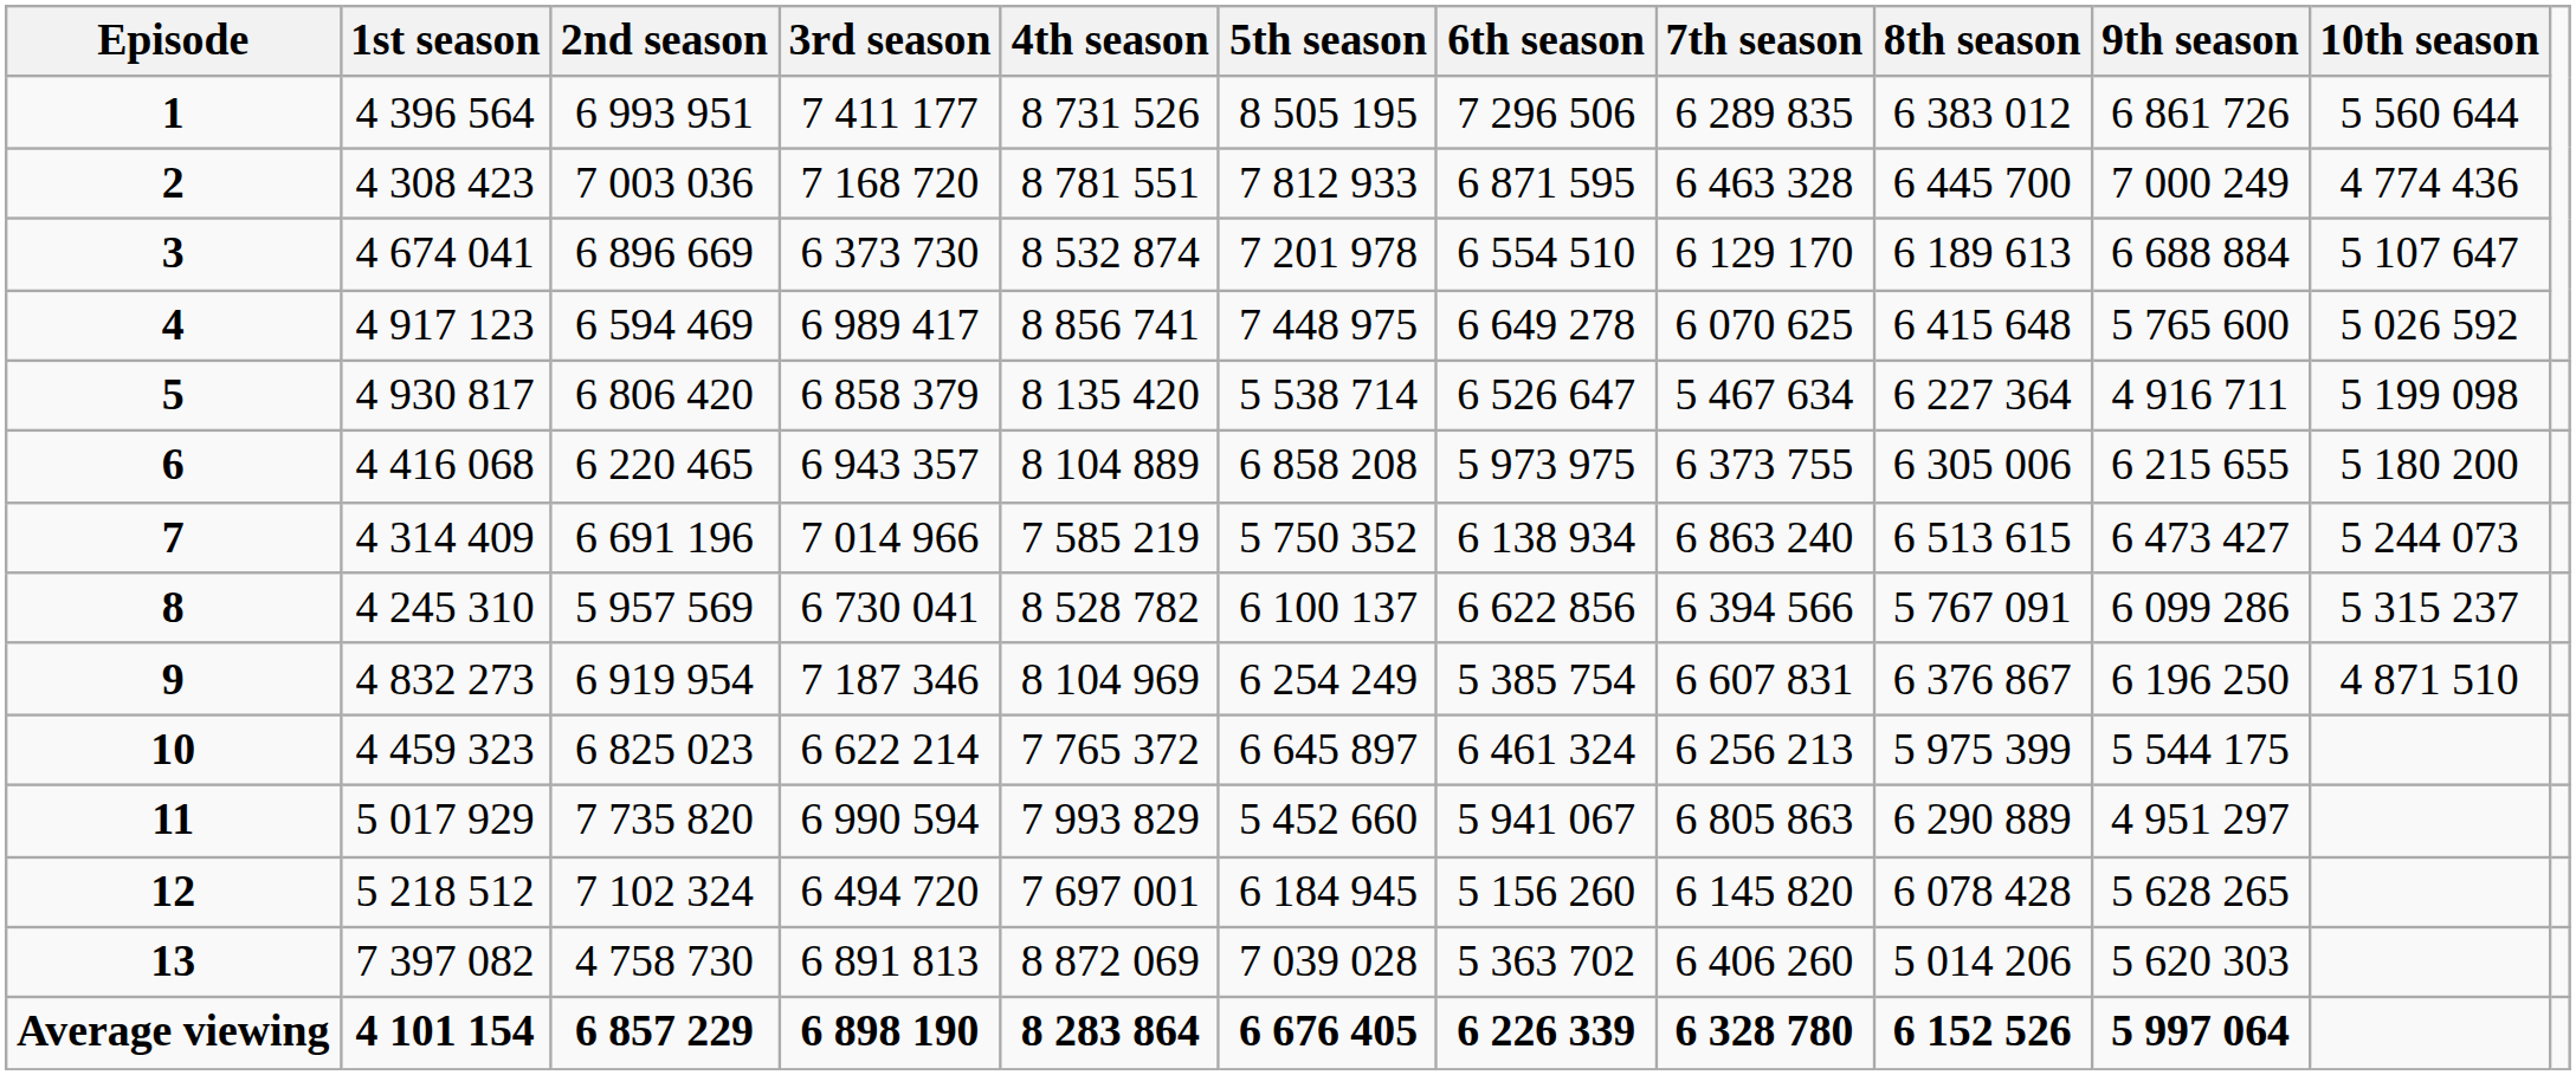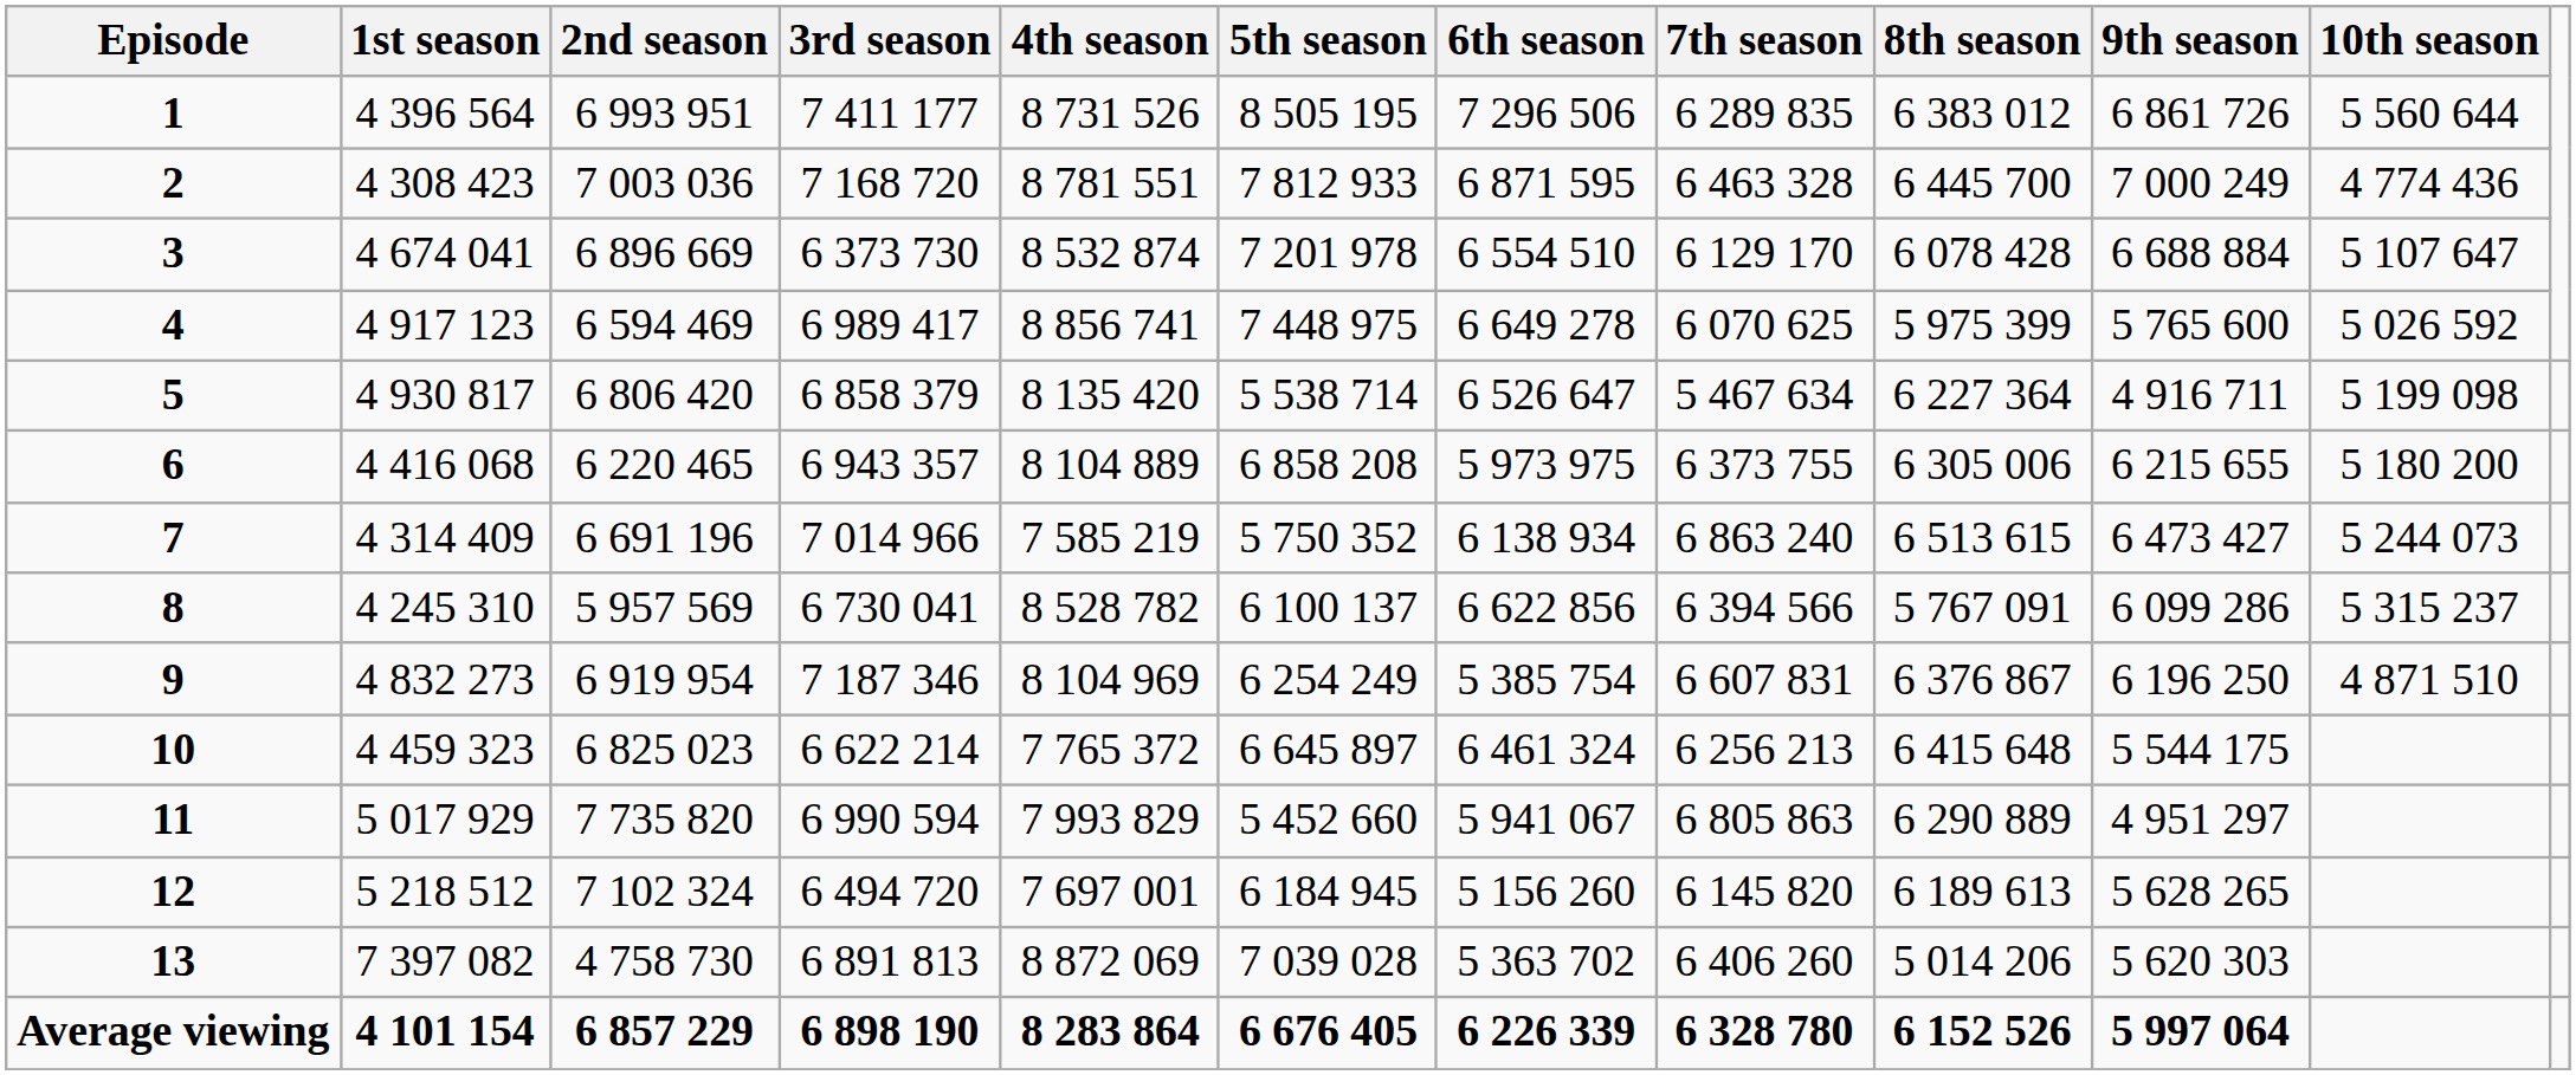 <table class="wikitable">
 <tr>
 <th>Episode</th>
 <th>1st season</th>
 <th>2nd season</th>
 <th>3rd season</th>
 <th>4th season</th>
 <th>5th season</th>
 <th>6th season</th>
 <th>7th season</th>
 <th>8th season</th>
 <th>9th season</th>
 <th>10th season</th>
 </tr>
 <tr -->
 <td align="center"><strong>1</strong></td>
 <td align="center">4 396 564 <br></td>
 <td align="center">6 993 951 <br></td>
 <td align="center">7 411 177 <br></td>
 <td align="center">8 731 526 <br></td>
 <td align="center">8 505 195 <br></td>
 <td align="center">7 296 506 <br></td>
 <td align="center">6 289 835 <br></td>
 <td align="center">6 383 012 <br></td>
 <td align="center">6 861 726 <br></td>
 <td align="center">5 560 644 <br></td>
 </tr>
 <tr -->
 <td align="center"><strong>2</strong></td>
 <td align="center">4 308 423 <br></td>
 <td align="center">7 003 036 <br></td>
 <td align="center">7 168 720 <br></td>
 <td align="center">8 781 551 <br></td>
 <td align="center">7 812 933 <br></td>
 <td align="center">6 871 595 <br></td>
 <td align="center">6 463 328 <br></td>
 <td align="center">6 445 700 <br></td>
 <td align="center">7 000 249 <br></td>
 <td align="center">4 774 436<br></td>
 </tr>
 <tr -->
 <td align="center"><strong>3</strong></td>
 <td align="center">4 674 041 <br></td>
 <td align="center">6 896 669 <br></td>
 <td align="center">6 373 730 <br></td>
 <td align="center">8 532 874 <br></td>
 <td align="center">7 201 978 <br></td>
 <td align="center">6 554 510 <br></td>
 <td align="center">6 129 170 <br></td>
-<td align="center">6 189 613 <br></td>
+<td align="center">6 078 428 <br></td>
 <td align="center">6 688 884 <br></td>
 <td align="center">5 107 647<br></td>
 </tr>
 <tr -->
 <td align="center"><strong>4</strong></td>
 <td align="center">4 917 123 <br></td>
 <td align="center">6 594 469 <br></td>
 <td align="center">6 989 417 <br></td>
 <td align="center">8 856 741 <br></td>
 <td align="center">7 448 975 <br></td>
 <td align="center">6 649 278 <br></td>
 <td align="center">6 070 625 <br></td>
-<td align="center">6 415 648 <br></td>
+<td align="center">5 975 399 <br></td>
 <td align="center">5 765 600 <br></td>
 <td align="center">5 026 592<br></td>
 </tr>
 <tr -->
 <td align="center"><strong>5</strong></td>
 <td align="center">4 930 817 <br></td>
 <td align="center">6 806 420 <br></td>
 <td align="center">6 858 379 <br></td>
 <td align="center">8 135 420 <br></td>
 <td align="center">5 538 714 <br></td>
 <td align="center">6 526 647 <br></td>
 <td align="center">5 467 634 <br></td>
 <td align="center">6 227 364 <br></td>
 <td align="center">4 916 711 <br></td>
 <td align="center">5 199 098 <br></td>
 <td align="center"><br></td>
 </tr>
 <tr -->
 <td align="center"><strong>6</strong></td>
 <td align="center">4 416 068 <br></td>
 <td align="center">6 220 465 <br></td>
 <td align="center">6 943 357 <br></td>
 <td align="center">8 104 889 <br></td>
 <td align="center">6 858 208 <br></td>
 <td align="center">5 973 975 <br></td>
 <td align="center">6 373 755 <br></td>
 <td align="center">6 305 006 <br></td>
 <td align="center">6 215 655 <br></td>
 <td align="center">5 180 200 <br></td>
 <td align="center"><br></td>
 </tr>
 <tr -->
 <td align="center"><strong>7</strong></td>
 <td align="center">4 314 409 <br></td>
 <td align="center">6 691 196 <br></td>
 <td align="center">7 014 966 <br></td>
 <td align="center">7 585 219 <br></td>
 <td align="center">5 750 352 <br></td>
 <td align="center">6 138 934 <br></td>
 <td align="center">6 863 240 <br></td>
 <td align="center">6 513 615 <br></td>
 <td align="center">6 473 427 <br></td>
 <td align="center">5 244 073 <br></td>
 <td align="center"><br></td>
 </tr>
 <tr -->
 <td align="center"><strong>8</strong></td>
 <td align="center">4 245 310 <br></td>
 <td align="center">5 957 569 <br></td>
 <td align="center">6 730 041<br></td>
 <td align="center">8 528 782 <br></td>
 <td align="center">6 100 137 <br></td>
 <td align="center">6 622 856 <br></td>
 <td align="center">6 394 566 <br></td>
 <td align="center">5 767 091 <br></td>
 <td align="center">6 099 286 <br></td>
 <td align="center">5 315 237 <br></td>
 <td align="center"><br></td>
 </tr>
 <tr -->
 <td align="center"><strong>9</strong></td>
 <td align="center">4 832 273 <br></td>
 <td align="center">6 919 954 <br></td>
 <td align="center">7 187 346 <br></td>
 <td align="center">8 104 969 <br></td>
 <td align="center">6 254 249 <br></td>
 <td align="center">5 385 754 <br></td>
 <td align="center">6 607 831 <br></td>
 <td align="center">6 376 867 <br></td>
 <td align="center">6 196 250 <br></td>
 <td align="center">4 871 510<br></td>
 <td align="center"><br></td>
 </tr>
 <tr -->
 <td align="center"><strong>10</strong></td>
 <td align="center">4 459 323 <br></td>
 <td align="center">6 825 023 <br></td>
 <td align="center">6 622 214 <br></td>
 <td align="center">7 765 372 <br></td>
 <td align="center">6 645 897 <br></td>
 <td align="center">6 461 324 <br></td>
 <td align="center">6 256 213 <br></td>
-<td align="center">5 975 399 <br></td>
+<td align="center">6 415 648 <br></td>
 <td align="center">5 544 175 <br></td>
 <td align="center"><br></td>
 <td align="center"><br></td>
 </tr>
 <tr -->
 <td align="center"><strong>11</strong></td>
 <td align="center">5 017 929 <br></td>
 <td align="center">7 735 820 <br></td>
 <td align="center">6 990 594 <br></td>
 <td align="center">7 993 829 <br></td>
 <td align="center">5 452 660 <br></td>
 <td align="center">5 941 067 <br></td>
 <td align="center">6 805 863</td>
 <td align="center">6 290 889 <br></td>
 <td align="center">4 951 297 <br></td>
 <td align="center"><br></td>
 <td align="center"><br></td>
 </tr>
 <tr -->
 <td align="center"><strong>12</strong></td>
 <td align="center">5 218 512 <br></td>
 <td align="center">7 102 324 <br></td>
 <td align="center">6 494 720 <br></td>
 <td align="center">7 697 001 <br></td>
 <td align="center">6 184 945 <br></td>
 <td align="center">5 156 260 <br></td>
 <td align="center">6 145 820<br></td>
-<td align="center">6 078 428 <br></td>
+<td align="center">6 189 613 <br></td>
 <td align="center">5 628 265 <br></td>
 <td align="center"><br></td>
 <td align="center"><br></td>
 </tr>
 <tr -->
 <td align="center"><strong>13</strong></td>
 <td align="center">7 397 082 <br></td>
 <td align="center">4 758 730 <br></td>
 <td align="center">6 891 813 <br></td>
 <td align="center">8 872 069 <br></td>
 <td align="center">7 039 028 <br></td>
 <td align="center">5 363 702 <br></td>
 <td align="center">6 406 260<br></td>
 <td align="center">5 014 206 <br></td>
 <td align="center">5 620 303 <br></td>
 <td align="center"><br></td>
 <td align="center"><br></td>
 </tr>
 <tr -->
 <td align="center"><strong>Average viewing</strong></td>
 <td align="center"><strong>4 101 154</strong></td>
 <td align="center"><strong>6 857 229</strong></td>
 <td align="center"><strong>6 898 190</strong></td>
 <td align="center"><strong>8 283 864</strong></td>
 <td align="center"><strong>6 676 405</strong></td>
 <td align="center"><strong>6 226 339</strong></td>
 <td align="center"><strong>6 328 780</strong></td>
 <td align="center"><strong>6 152 526</strong></td>
 <td align="center"><strong>5 997 064</strong></td>
 <td align="center"></td>
 </tr>
 </table>
